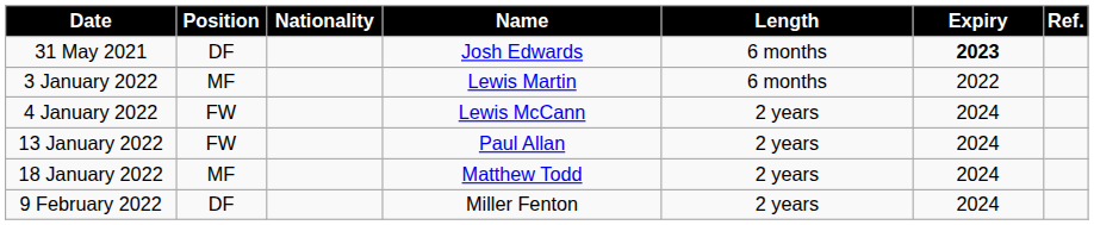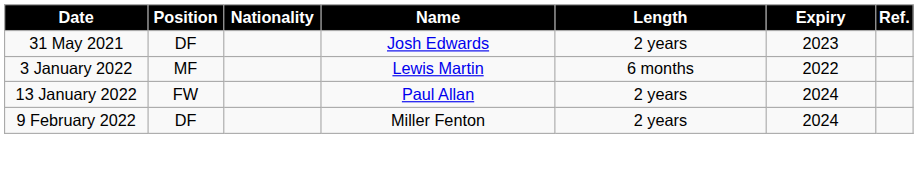 <table class="wikitable"  style="text-align:center; font-size:90%; ">
 <tr>
 <th style="background:#000000; color:white; width:120px;">Date</th>
 <th style="background:#000000; color:white; width:60px;">Position</th>
 <th style="background:#000000; color:white; width:80px;">Nationality</th>
 <th style="background:#000000; color:white; width:200px;">Name</th>
 <th style="background:#000000; color:white; width:180px;">Length</th>
 <th style="background:#000000; color:white; width:90px;">Expiry</th>
 <th style="background:#000000; color:white; width:25px;">Ref.</th>
 </tr>
 <tr>
 <td>31 May 2021</td>
 <td>DF</td>
 <td></td>
 <td><a href='#'>Josh Edwards</a></td>
-<td>6 months</td>
-<td><strong>2023</strong></td>
+<td>2 years</td>
+<td>2023</td>
 <td></td>
 </tr>
 <tr>
 <td>3 January 2022</td>
 <td>MF</td>
 <td></td>
 <td><a href='#'>Lewis Martin</a></td>
 <td>6 months</td>
 <td>2022</td>
 <td></td>
 </tr>
 <tr>
-<td>4 January 2022</td>
-<td>FW</td>
-<td></td>
-<td><a href='#'>Lewis McCann</a></td>
-<td>2 years</td>
-<td>2024</td>
-<td></td>
-</tr>
-<tr>
 <td>13 January 2022</td>
 <td>FW</td>
 <td></td>
 <td><a href='#'>Paul Allan</a></td>
-<td>2 years</td>
-<td>2024</td>
-<td></td>
-</tr>
-<tr>
-<td>18 January 2022</td>
-<td>MF</td>
-<td></td>
-<td><a href='#'>Matthew Todd</a></td>
 <td>2 years</td>
 <td>2024</td>
 <td></td>
 </tr>
 <tr>
 <td>9 February 2022</td>
 <td>DF</td>
 <td></td>
 <td>Miller Fenton</td>
 <td>2 years</td>
 <td>2024</td>
 <td></td>
 </tr>
 </table>
